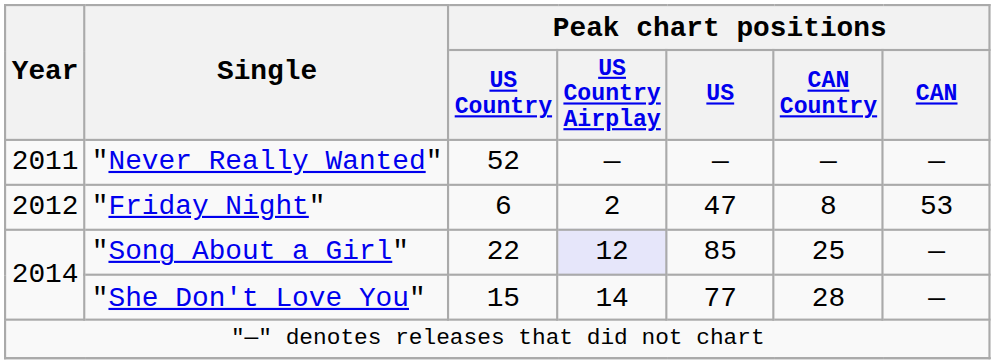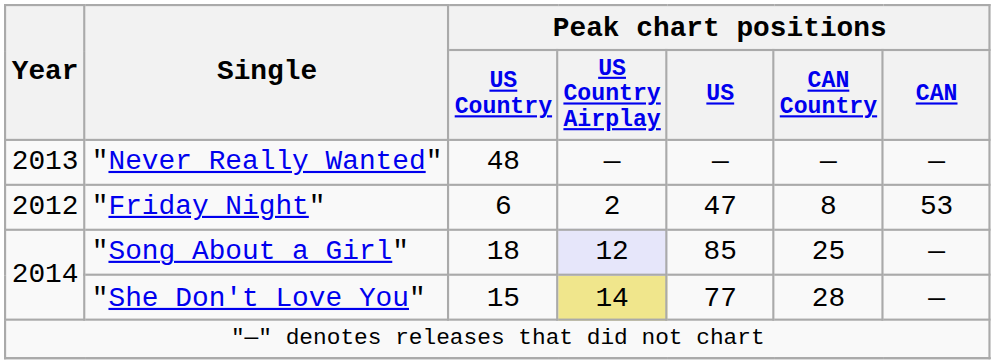 <table class="wikitable" style="text-align:center;">
 <tr>
 <th rowspan="2">Year</th>
 <th rowspan="2">Single</th>
 <th colspan="5">Peak chart positions</th>
 </tr>
 <tr style="font-size:smaller;">
 <th width="45"><a href='#'>US Country</a></th>
 <th width="45"><a href='#'>US Country Airplay</a></th>
 <th width="45"><a href='#'>US</a></th>
 <th width="45"><a href='#'>CAN Country</a><br></th>
 <th width="45"><a href='#'>CAN</a></th>
 </tr>
 <tr>
-<td>2011</td>
+<td>2013</td>
 <td align="left">"<a href='#'>Never Really Wanted</a>"</td>
-<td>52</td>
+<td>48</td>
 <td>—</td>
 <td>—</td>
 <td>—</td>
 <td>—</td>
 </tr>
 <tr>
 <td>2012</td>
 <td align="left">"<a href='#'>Friday Night</a>"</td>
 <td>6</td>
 <td>2</td>
 <td>47</td>
 <td>8</td>
 <td>53</td>
 </tr>
 <tr>
 <td rowspan="2">2014</td>
 <td align="left">"<a href='#'>Song About a Girl</a>"</td>
-<td>22</td>
+<td>18</td>
 <td style="background: lavender;">12</td>
 <td>85</td>
 <td>25</td>
 <td>—</td>
 </tr>
 <tr>
 <td align="left">"<a href='#'>She Don't Love You</a>"</td>
 <td>15</td>
-<td>14</td>
+<td style="background: khaki;">14</td>
 <td>77</td>
 <td>28</td>
 <td>—</td>
 </tr>
 <tr>
 <td colspan="7" style="font-size:8pt">"—" denotes releases that did not chart</td>
 </tr>
 <tr>
 </tr>
 </table>
